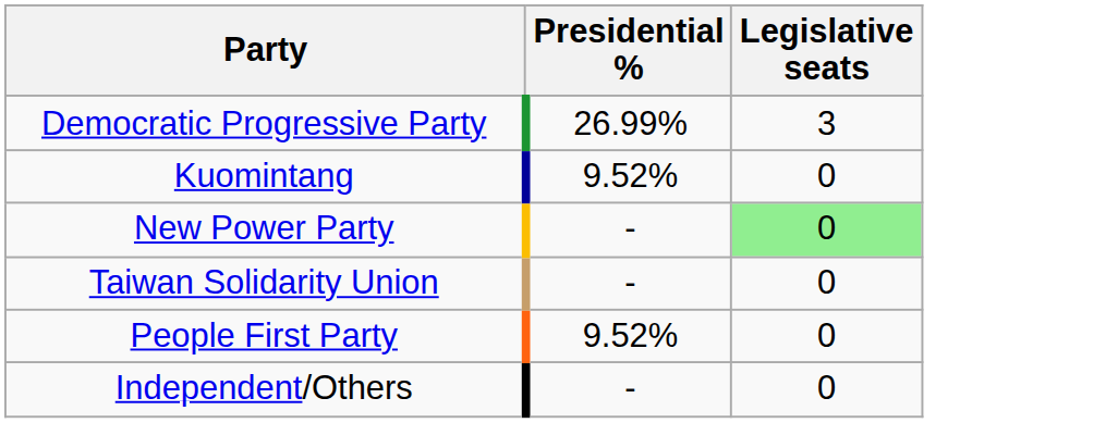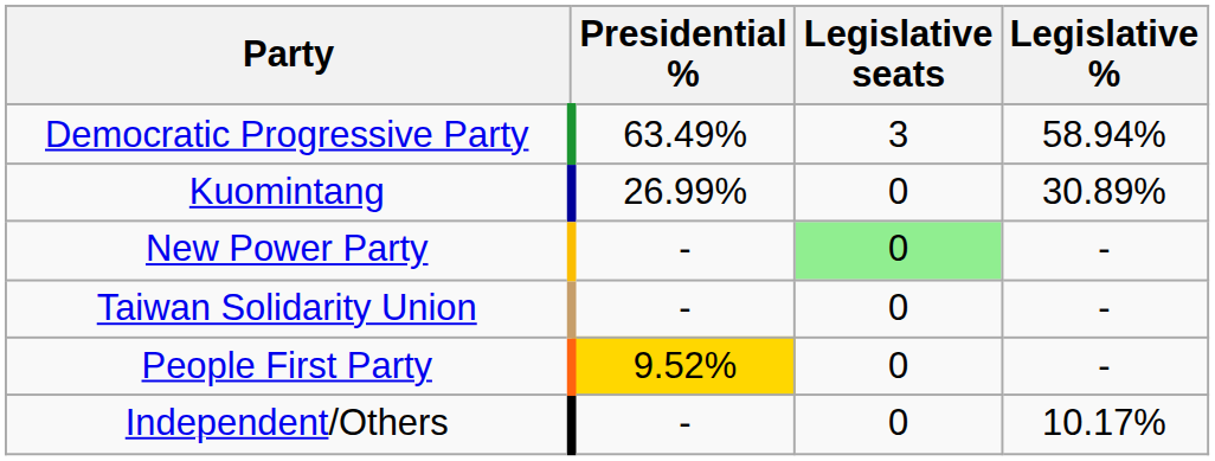 <table class="wikitable" style="text-align:center">
 <tr>
 <th width=240>Party</th>
 <th width=80>Presidential %</th>
 <th width=80>Legislative seats</th>
+<th width=80>Legislative %</th>
 </tr>
 <tr>
 <td align=center style="border-right:4px solid #1B9431;" align="center"><a href='#'>Democratic Progressive Party</a></td>
-<td>26.99%</td>
+<td>63.49%</td>
 <td>3</td>
+<td>58.94%</td>
 </tr>
 <tr>
 <td align=center style="border-right:4px solid #000099;" align="center"><a href='#'>Kuomintang</a></td>
-<td>9.52%</td>
+<td>26.99%</td>
 <td>0</td>
+<td>30.89%</td>
 </tr>
 <tr>
 <td align=center style="border-right:4px solid #FBBE01;" align="center"><a href='#'>New Power Party</a></td>
 <td>-</td>
 <td style="background: lightgreen;">0</td>
+<td>-</td>
 </tr>
 <tr>
 <td align=center style="border-right:4px solid #C69E6A;" align="center"><a href='#'>Taiwan Solidarity Union</a></td>
 <td>-</td>
 <td>0</td>
+<td>-</td>
 </tr>
 <tr>
 <td align=center style="border-right:4px solid #FF6310;" align="center"><a href='#'>People First Party</a></td>
-<td>9.52%</td>
+<td style="background: gold;">9.52%</td>
 <td>0</td>
+<td>-</td>
 </tr>
 <tr>
 <td align=center style="border-right:4px solid #000000;" align="center"><a href='#'>Independent</a>/Others</td>
 <td>-</td>
 <td>0</td>
+<td>10.17%</td>
 </tr>
 </table>
